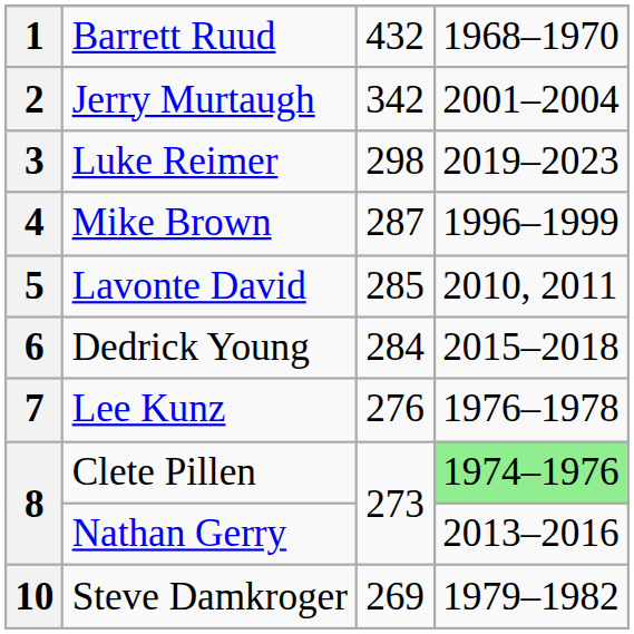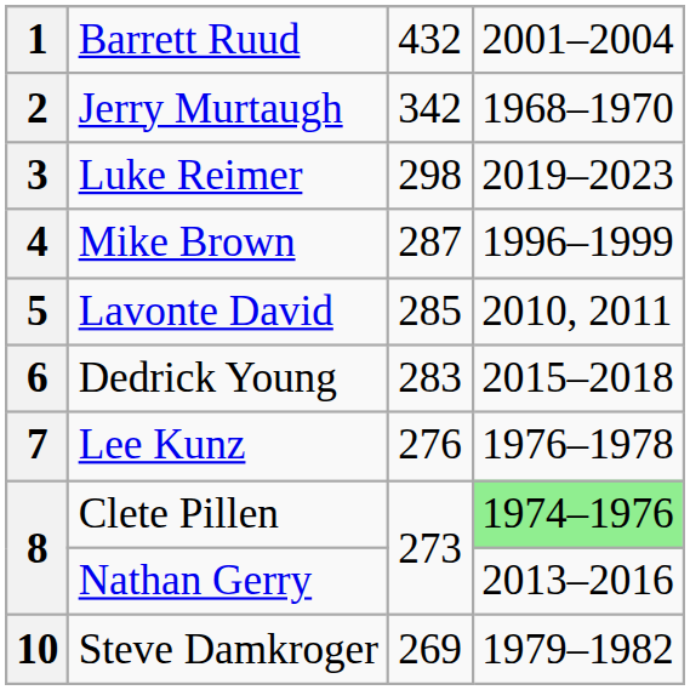 <table class=wikitable>
 <tr>
 </tr>
 <tr>
 <th>1</th>
 <td><a href='#'>Barrett Ruud</a></td>
 <td>432</td>
-<td>1968–1970</td>
+<td>2001–2004</td>
 </tr>
 <tr>
 <th>2</th>
 <td><a href='#'>Jerry Murtaugh</a></td>
 <td>342</td>
-<td>2001–2004</td>
+<td>1968–1970</td>
 </tr>
 <tr>
 <th>3</th>
 <td><a href='#'>Luke Reimer</a></td>
 <td>298</td>
 <td>2019–2023</td>
 </tr>
 <tr>
 <th>4</th>
 <td><a href='#'>Mike Brown</a></td>
 <td>287</td>
 <td>1996–1999</td>
 </tr>
 <tr>
 <th>5</th>
 <td><a href='#'>Lavonte David</a></td>
 <td>285</td>
 <td>2010, 2011</td>
 </tr>
 <tr>
 <th>6</th>
 <td>Dedrick Young</td>
-<td>284</td>
+<td>283</td>
 <td>2015–2018</td>
 </tr>
 <tr>
 <th>7</th>
 <td><a href='#'>Lee Kunz</a></td>
 <td>276</td>
 <td>1976–1978</td>
 </tr>
 <tr>
 <th rowspan=2>8</th>
 <td>Clete Pillen</td>
 <td rowspan=2>273</td>
 <td style="background: lightgreen;">1974–1976</td>
 </tr>
 <tr>
 <td><a href='#'>Nathan Gerry</a></td>
 <td>2013–2016</td>
 </tr>
 <tr>
 <th>10</th>
 <td>Steve Damkroger</td>
 <td>269</td>
 <td>1979–1982</td>
 </tr>
 </table>
